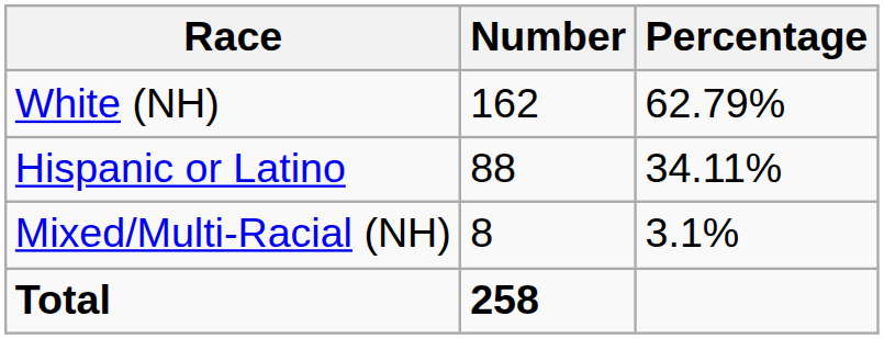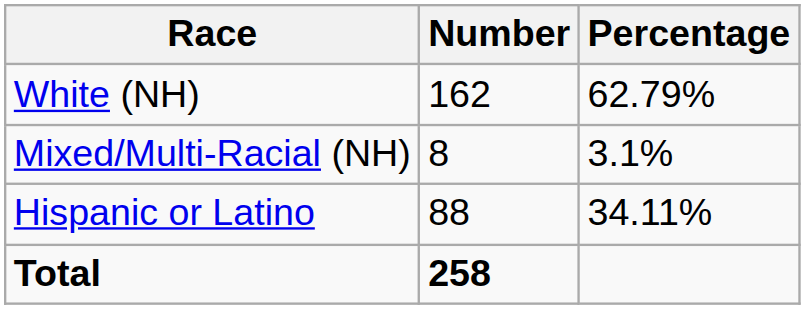 <table class="wikitable">
 <tr>
 <th>Race</th>
 <th>Number</th>
 <th>Percentage</th>
 </tr>
 <tr>
 <td><a href='#'>White</a> (NH)</td>
 <td>162</td>
 <td>62.79%</td>
 </tr>
 <tr>
+<td><a href='#'>Mixed/Multi-Racial</a> (NH)</td>
+<td>8</td>
+<td>3.1%</td>
+</tr>
+<tr>
 <td><a href='#'>Hispanic or Latino</a></td>
 <td>88</td>
 <td>34.11%</td>
-</tr>
-<tr>
-<td><a href='#'>Mixed/Multi-Racial</a> (NH)</td>
-<td>8</td>
-<td>3.1%</td>
 </tr>
 <tr>
 <td><strong>Total</strong></td>
 <td><strong>258</strong></td>
 <td></td>
 </tr>
 </table>
